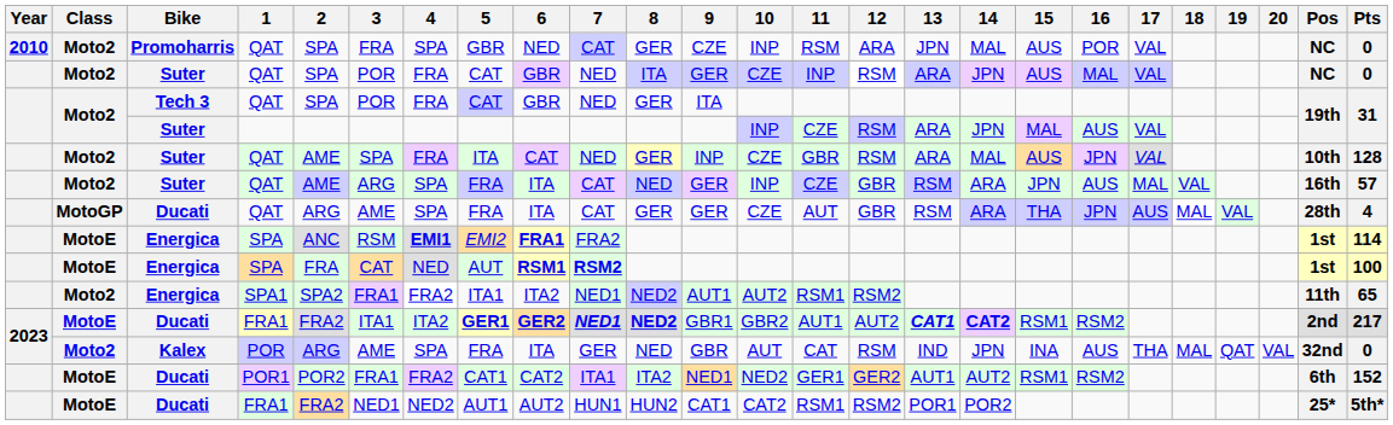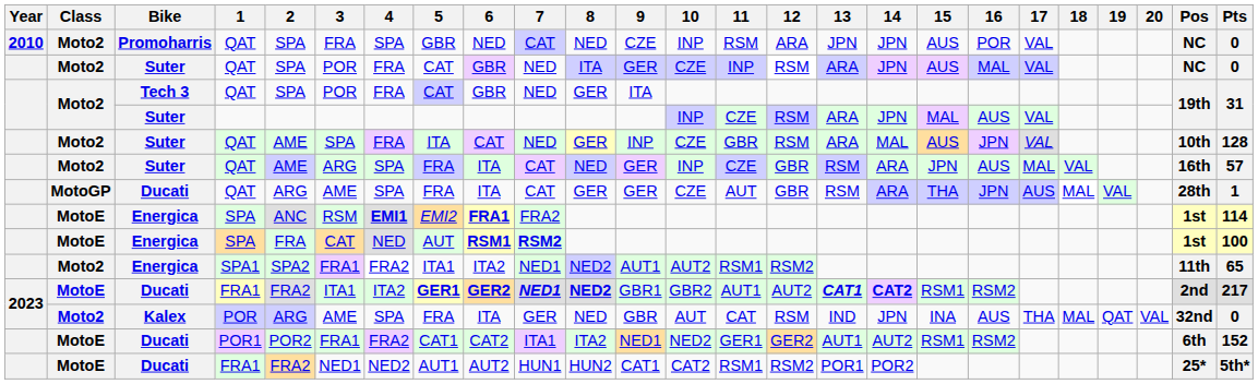 <table class="wikitable" style="text-align:center;">
 <tr>
 <th>Year</th>
 <th>Class</th>
 <th>Bike</th>
 <th>1</th>
 <th>2</th>
 <th>3</th>
 <th>4</th>
 <th>5</th>
 <th>6</th>
 <th>7</th>
 <th>8</th>
 <th>9</th>
 <th>10</th>
 <th>11</th>
 <th>12</th>
 <th>13</th>
 <th>14</th>
 <th>15</th>
 <th>16</th>
 <th>17</th>
 <th>18</th>
 <th>19</th>
 <th>20</th>
 <th>Pos</th>
 <th>Pts</th>
 </tr>
 <tr>
 <th><a href='#'>2010</a></th>
 <th>Moto2</th>
 <th><a href='#'>Promoharris</a></th>
 <td><a href='#'>QAT</a></td>
 <td><a href='#'>SPA</a></td>
 <td><a href='#'>FRA</a></td>
 <td><a href='#'>SPA</a></td>
 <td><a href='#'>GBR</a></td>
 <td><a href='#'>NED</a></td>
 <td style="background:#CFCFFF;"><a href='#'>CAT</a><br></td>
-<td><a href='#'>GER</a></td>
+<td><a href='#'>NED</a></td>
 <td><a href='#'>CZE</a></td>
 <td><a href='#'>INP</a></td>
 <td><a href='#'>RSM</a></td>
 <td><a href='#'>ARA</a></td>
 <td><a href='#'>JPN</a></td>
-<td><a href='#'>MAL</a></td>
+<td><a href='#'>JPN</a></td>
 <td><a href='#'>AUS</a></td>
 <td><a href='#'>POR</a></td>
 <td><a href='#'>VAL</a></td>
 <td></td>
 <td></td>
 <td></td>
 <th>NC</th>
 <th>0</th>
 </tr>
 <tr>
 <th></th>
 <th>Moto2</th>
 <th><a href='#'>Suter</a></th>
 <td><a href='#'>QAT</a></td>
 <td><a href='#'>SPA</a></td>
 <td><a href='#'>POR</a></td>
 <td><a href='#'>FRA</a></td>
 <td><a href='#'>CAT</a></td>
 <td style="background:#EFCFFF;"><a href='#'>GBR</a><br></td>
 <td><a href='#'>NED</a></td>
 <td style="background:#CFCFFF;"><a href='#'>ITA</a><br></td>
 <td style="background:#CFCFFF;"><a href='#'>GER</a><br></td>
 <td style="background:#CFCFFF;"><a href='#'>CZE</a><br></td>
 <td style="background:#CFCFFF;"><a href='#'>INP</a><br></td>
 <td style="background:#FFFFFF;"><a href='#'>RSM</a><br></td>
 <td style="background:#CFCFFF;"><a href='#'>ARA</a><br></td>
 <td style="background:#EFCFFF;"><a href='#'>JPN</a><br></td>
 <td style="background:#EFCFFF;"><a href='#'>AUS</a><br></td>
 <td style="background:#CFCFFF;"><a href='#'>MAL</a><br></td>
 <td style="background:#CFCFFF;"><a href='#'>VAL</a><br></td>
 <td></td>
 <td></td>
 <td></td>
 <th>NC</th>
 <th>0</th>
 </tr>
 <tr>
 <th rowspan=2></th>
 <th rowspan=2>Moto2</th>
 <th><a href='#'>Tech 3</a></th>
 <td><a href='#'>QAT</a></td>
 <td><a href='#'>SPA</a></td>
 <td><a href='#'>POR</a></td>
 <td><a href='#'>FRA</a></td>
 <td style="background:#CFCFFF;"><a href='#'>CAT</a><br></td>
 <td><a href='#'>GBR</a></td>
 <td><a href='#'>NED</a></td>
 <td><a href='#'>GER</a></td>
 <td><a href='#'>ITA</a></td>
 <td></td>
 <td></td>
 <td></td>
 <td></td>
 <td></td>
 <td></td>
 <td></td>
 <td></td>
 <td></td>
 <td></td>
 <td></td>
 <th rowspan=2>19th</th>
 <th rowspan=2>31</th>
 </tr>
 <tr>
 <th><a href='#'>Suter</a></th>
 <td></td>
 <td></td>
 <td></td>
 <td></td>
 <td></td>
 <td></td>
 <td></td>
 <td></td>
 <td></td>
 <td style="background:#CFCFFF;"><a href='#'>INP</a><br></td>
 <td style="background:#DFFFDF;"><a href='#'>CZE</a><br></td>
 <td style="background:#CFCFFF;"><a href='#'>RSM</a><br></td>
 <td style="background:#DFFFDF;"><a href='#'>ARA</a><br></td>
 <td style="background:#DFFFDF;"><a href='#'>JPN</a><br></td>
 <td style="background:#EFCFFF;"><a href='#'>MAL</a><br></td>
 <td style="background:#DFFFDF;"><a href='#'>AUS</a><br></td>
 <td style="background:#DFFFDF;"><a href='#'>VAL</a><br></td>
 <td></td>
 <td></td>
 </tr>
 <tr>
 <th></th>
 <th>Moto2</th>
 <th><a href='#'>Suter</a></th>
 <td style="background:#DFFFDF;"><a href='#'>QAT</a><br></td>
 <td style="background:#DFFFDF;"><a href='#'>AME</a><br></td>
 <td style="background:#DFFFDF;"><a href='#'>SPA</a><br></td>
 <td style="background:#EFCFFF;"><a href='#'>FRA</a><br></td>
 <td style="background:#DFFFDF;"><a href='#'>ITA</a><br></td>
 <td style="background:#EFCFFF;"><a href='#'>CAT</a><br></td>
 <td style="background:#DFFFDF;"><a href='#'>NED</a><br></td>
 <td style="background:#FFFFBF;"><a href='#'>GER</a><br></td>
 <td style="background:#DFFFDF;"><a href='#'>INP</a><br></td>
 <td style="background:#dfffdf;"><a href='#'>CZE</a><br></td>
 <td style="background:#dfffdf;"><a href='#'>GBR</a><br></td>
 <td style="background:#dfffdf;"><a href='#'>RSM</a><br></td>
 <td style="background:#DFFFDF;"><a href='#'>ARA</a><br></td>
 <td style="background:#dfffdf;"><a href='#'>MAL</a><br></td>
 <td style="background:#FFDF9F;"><a href='#'>AUS</a><br></td>
 <td style="background:#efcfff;"><a href='#'>JPN</a><br></td>
 <td style="background:#dfdfdf;"><em><a href='#'>VAL</a></em><br></td>
 <td></td>
 <td></td>
 <td></td>
 <th>10th</th>
 <th>128</th>
 </tr>
 <tr>
 <th></th>
 <th>Moto2</th>
 <th><a href='#'>Suter</a></th>
 <td style="background:#DFFFDF;"><a href='#'>QAT</a><br></td>
 <td style="background:#CFCFFF;"><a href='#'>AME</a><br></td>
 <td style="background:#DFFFDF;"><a href='#'>ARG</a><br></td>
 <td style="background:#DFFFDF;"><a href='#'>SPA</a><br></td>
 <td style="background:#CFCFFF;"><a href='#'>FRA</a><br></td>
 <td style="background:#DFFFDF;"><a href='#'>ITA</a><br></td>
 <td style="background:#efcfff;"><a href='#'>CAT</a><br></td>
 <td style="background:#CFCFFF;"><a href='#'>NED</a><br></td>
 <td style="background:#efcfff;"><a href='#'>GER</a><br></td>
 <td style="background:#DFFFDF;"><a href='#'>INP</a><br></td>
 <td style="background:#CFCFFF;"><a href='#'>CZE</a><br></td>
 <td style="background:#dfffdf;"><a href='#'>GBR</a><br></td>
 <td style="background:#cfcfff;"><a href='#'>RSM</a><br></td>
 <td style="background:#dfffdf;"><a href='#'>ARA</a><br></td>
 <td style="background:#dfffdf;"><a href='#'>JPN</a><br></td>
 <td style="background:#dfffdf;"><a href='#'>AUS</a><br></td>
 <td style="background:#dfffdf;"><a href='#'>MAL</a><br></td>
 <td style="background:#dfffdf;"><a href='#'>VAL</a><br></td>
 <td></td>
 <td></td>
 <th>16th</th>
 <th>57</th>
 </tr>
 <tr>
 <th></th>
 <th>MotoGP</th>
 <th><a href='#'>Ducati</a></th>
 <td><a href='#'>QAT</a></td>
 <td><a href='#'>ARG</a></td>
 <td><a href='#'>AME</a></td>
 <td><a href='#'>SPA</a></td>
 <td><a href='#'>FRA</a></td>
 <td><a href='#'>ITA</a></td>
 <td><a href='#'>CAT</a></td>
 <td><a href='#'>GER</a></td>
 <td><a href='#'>GER</a></td>
 <td><a href='#'>CZE</a></td>
 <td><a href='#'>AUT</a></td>
 <td><a href='#'>GBR</a></td>
 <td><a href='#'>RSM</a></td>
 <td style="background:#cfcfff;"><a href='#'>ARA</a><br></td>
 <td style="background:#cfcfff;"><a href='#'>THA</a><br></td>
 <td style="background:#cfcfff;"><a href='#'>JPN</a><br></td>
 <td style="background:#cfcfff;"><a href='#'>AUS</a><br></td>
 <td style="background:#ffffff;"><a href='#'>MAL</a><br></td>
 <td style="background:#dfffdf;"><a href='#'>VAL</a><br></td>
 <td></td>
 <th>28th</th>
-<th>4</th>
+<th>1</th>
 </tr>
 <tr>
 <th></th>
 <th>MotoE</th>
 <th><a href='#'>Energica</a></th>
 <td style="background:#dfffdf;"><a href='#'>SPA</a><br></td>
 <td style="background:#dfdfdf;"><a href='#'>ANC</a><br></td>
 <td style="background:#dfffdf;"><a href='#'>RSM</a><br></td>
 <td style="background:#dfdfdf;"><strong><a href='#'>EMI1</a></strong><br></td>
 <td style="background:#ffdf9f;"><em><a href='#'>EMI2</a></em><br></td>
 <td style="background:#ffffbf;"><strong><a href='#'>FRA1</a></strong><br></td>
 <td style="background:#dfffdf;"><a href='#'>FRA2</a><br></td>
 <td></td>
 <td></td>
 <td></td>
 <td></td>
 <td></td>
 <td></td>
 <td></td>
 <td></td>
 <td></td>
 <td></td>
 <td></td>
 <td></td>
 <td></td>
 <th style="background:#ffffbf;">1st</th>
 <th style="background:#ffffbf;">114</th>
 </tr>
 <tr>
 <th></th>
 <th>MotoE</th>
 <th><a href='#'>Energica</a></th>
 <td style="background:#ffdf9f;"><a href='#'>SPA</a><br></td>
 <td style="background:#dfffdf;"><a href='#'>FRA</a><br></td>
 <td style="background:#ffdf9f;"><a href='#'>CAT</a><br></td>
 <td style="background:#dfdfdf;"><a href='#'>NED</a><br></td>
 <td style="background:#dfffdf;"><a href='#'>AUT</a><br></td>
 <td style="background:#ffffbf;"><strong><a href='#'>RSM1</a></strong><br></td>
 <td style="background:#dfffdf;"><strong><a href='#'>RSM2</a></strong><br></td>
 <td></td>
 <td></td>
 <td></td>
 <td></td>
 <td></td>
 <td></td>
 <td></td>
 <td></td>
 <td></td>
 <td></td>
 <td></td>
 <td></td>
 <td></td>
 <th style="background:#ffffbf;">1st</th>
 <th style="background:#ffffbf;">100</th>
 </tr>
 <tr>
 <th align="left"></th>
 <th>Moto2</th>
 <th align="left"><a href='#'>Energica</a></th>
 <td style="background:#dfffdf;"><a href='#'>SPA1</a><br></td>
 <td style="background:#dfffdf;"><a href='#'>SPA2</a><br></td>
 <td style="background:#efcfff;"><a href='#'>FRA1</a><br></td>
 <td style="background:#ffffff;"><a href='#'>FRA2</a><br></td>
 <td><a href='#'>ITA1</a></td>
 <td><a href='#'>ITA2</a></td>
 <td style="background:#dfffdf;"><a href='#'>NED1</a><br></td>
 <td style="background:#cfcfff;"><a href='#'>NED2</a><br></td>
 <td style="background:#dfffdf;"><a href='#'>AUT1</a><br></td>
 <td style="background:#dfffdf;"><a href='#'>AUT2</a><br></td>
 <td style="background:#dfffdf;"><a href='#'>RSM1</a><br></td>
 <td style="background:#dfffdf;"><a href='#'>RSM2</a><br></td>
 <td></td>
 <td></td>
 <td></td>
 <td></td>
 <td></td>
 <td></td>
 <td></td>
 <td></td>
 <th>11th</th>
 <th>65</th>
 </tr>
 <tr>
 <th rowspan=2>2023</th>
 <th><a href='#'>MotoE</a></th>
 <th><a href='#'>Ducati</a></th>
 <td style="background:#ffffbf;"><a href='#'>FRA1</a><br></td>
 <td style="background:#dfdfdf;"><a href='#'>FRA2</a><br></td>
 <td style="background:#dfffdf;"><a href='#'>ITA1</a><br></td>
 <td style="background:#dfffdf;"><a href='#'>ITA2</a><br></td>
 <td style="background:#ffffbf;"><strong><a href='#'>GER1</a></strong><br></td>
 <td style="background:#ffdf9f;"><strong><a href='#'>GER2</a></strong><br></td>
 <td style="background:#dfdfdf;"><strong><em><a href='#'>NED1</a></em></strong><br></td>
 <td style="background:#dfdfdf;"><strong><a href='#'>NED2</a></strong><br></td>
 <td style="background:#dfffdf;"><a href='#'>GBR1</a><br></td>
 <td style="background:#dfffdf;"><a href='#'>GBR2</a><br></td>
 <td style="background:#dfffdf;"><a href='#'>AUT1</a><br></td>
 <td style="background:#dfffdf;"><a href='#'>AUT2</a><br></td>
 <td style="background:#dfffdf;"><strong><em><a href='#'>CAT1</a></em></strong><br></td>
 <td style="background:#efcfff;"><strong><a href='#'>CAT2</a></strong><br></td>
 <td style="background:#dfffdf;"><a href='#'>RSM1</a><br></td>
 <td style="background:#dfffdf;"><a href='#'>RSM2</a><br></td>
 <td></td>
 <td></td>
 <td></td>
 <td></td>
 <th style="background:#dfdfdf;">2nd</th>
 <th style="background:#dfdfdf;">217</th>
 </tr>
 <tr>
 <th><a href='#'>Moto2</a></th>
 <th><a href='#'>Kalex</a></th>
 <td style="background:#cfcfff;"><a href='#'>POR</a><br></td>
 <td style="background:#cfcfff;"><a href='#'>ARG</a><br></td>
 <td><a href='#'>AME</a></td>
 <td><a href='#'>SPA</a></td>
 <td><a href='#'>FRA</a></td>
 <td><a href='#'>ITA</a></td>
 <td><a href='#'>GER</a></td>
 <td><a href='#'>NED</a></td>
 <td><a href='#'>GBR</a></td>
 <td><a href='#'>AUT</a></td>
 <td><a href='#'>CAT</a></td>
 <td><a href='#'>RSM</a></td>
 <td><a href='#'>IND</a></td>
 <td><a href='#'>JPN</a></td>
 <td><a href='#'>INA</a></td>
 <td><a href='#'>AUS</a></td>
 <td><a href='#'>THA</a></td>
 <td><a href='#'>MAL</a></td>
 <td><a href='#'>QAT</a></td>
 <td><a href='#'>VAL</a></td>
 <th>32nd</th>
 <th>0</th>
 </tr>
 <tr>
 <th></th>
 <th>MotoE</th>
 <th><a href='#'>Ducati</a></th>
 <td style="background:#EFCFFF;"><a href='#'>POR1</a><br></td>
 <td style="background:#DFFFDF;"><a href='#'>POR2</a><br></td>
 <td style="background:#DFFFDF;"><a href='#'>FRA1</a><br></td>
 <td style="background:#EFCFFF;"><a href='#'>FRA2</a><br></td>
 <td style="background:#DFFFDF;"><a href='#'>CAT1</a><br></td>
 <td style="background:#DFFFDF;"><a href='#'>CAT2</a><br></td>
 <td style="background:#EFCFFF;"><a href='#'>ITA1</a><br></td>
 <td style="background:#DFFFDF;"><a href='#'>ITA2</a><br></td>
 <td style="background:#FFDF9F;"><a href='#'>NED1</a><br></td>
 <td style="background:#DFFFDF;"><a href='#'>NED2</a><br></td>
 <td style="background:#DFFFDF;"><a href='#'>GER1</a><br></td>
 <td style="background:#FFDF9F;"><a href='#'>GER2</a><br></td>
 <td style="background:#DFFFDF;"><a href='#'>AUT1</a><br></td>
 <td style="background:#DFFFDF;"><a href='#'>AUT2</a><br></td>
 <td style="background:#DFFFDF;"><a href='#'>RSM1</a><br></td>
 <td style="background:#DFFFDF;"><a href='#'>RSM2</a><br></td>
 <td></td>
 <td></td>
 <td></td>
 <td></td>
 <th>6th</th>
 <th>152</th>
 </tr>
 <tr>
 <th></th>
 <th>MotoE</th>
 <th><a href='#'>Ducati</a></th>
 <td style="background:#dfffdf;"><a href='#'>FRA1</a><br></td>
 <td style="background:#ffdf9f;"><a href='#'>FRA2</a><br></td>
 <td style="background:#;"><a href='#'>NED1</a><br></td>
 <td style="background:#;"><a href='#'>NED2</a><br></td>
 <td style="background:#;"><a href='#'>AUT1</a><br></td>
 <td style="background:#;"><a href='#'>AUT2</a><br></td>
 <td style="background:#;"><a href='#'>HUN1</a><br></td>
 <td style="background:#;"><a href='#'>HUN2</a><br></td>
 <td style="background:#;"><a href='#'>CAT1</a><br></td>
 <td style="background:#;"><a href='#'>CAT2</a><br></td>
 <td style="background:#;"><a href='#'>RSM1</a><br></td>
 <td style="background:#;"><a href='#'>RSM2</a><br></td>
 <td style="background:#;"><a href='#'>POR1</a><br></td>
 <td style="background:#;"><a href='#'>POR2</a><br></td>
 <td></td>
 <td></td>
 <td></td>
 <td></td>
 <td></td>
 <td></td>
 <th>25*</th>
 <th>5th*</th>
 </tr>
 </table>
